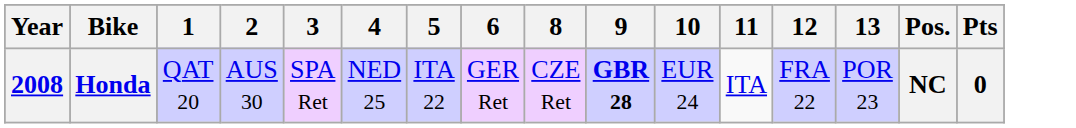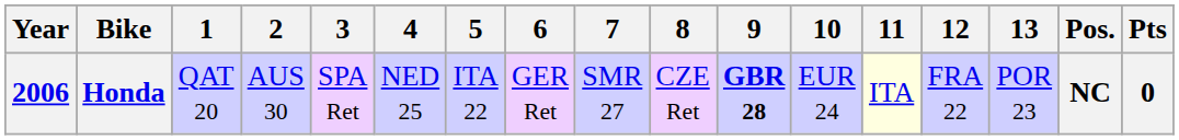 <table class="wikitable" style="text-align:center; font-size:90%">
 <tr>
 <th>Year</th>
 <th>Bike</th>
 <th>1</th>
 <th>2</th>
 <th>3</th>
 <th>4</th>
 <th>5</th>
 <th>6</th>
+<th>7</th>
 <th>8</th>
 <th>9</th>
 <th>10</th>
 <th>11</th>
 <th>12</th>
 <th>13</th>
 <th>Pos.</th>
 <th>Pts</th>
 </tr>
 <tr>
-<th><a href='#'>2008</a></th>
+<th><a href='#'>2006</a></th>
 <th><a href='#'>Honda</a></th>
 <td style="background:#CFCFFF;"><a href='#'>QAT</a><br><small>20</small></td>
 <td style="background:#CFCFFF;"><a href='#'>AUS</a><br><small>30</small></td>
 <td style="background:#EFCFFF;"><a href='#'>SPA</a><br><small>Ret</small></td>
 <td style="background:#CFCFFF;"><a href='#'>NED</a><br><small>25</small></td>
 <td style="background:#CFCFFF;"><a href='#'>ITA</a><br><small>22</small></td>
 <td style="background:#EFCFFF;"><a href='#'>GER</a><br><small>Ret</small></td>
+<td style="background:#CFCFFF;"><a href='#'>SMR</a><br><small>27</small></td>
 <td style="background:#EFCFFF;"><a href='#'>CZE</a><br><small>Ret</small></td>
 <td style="background:#CFCFFF;"><strong><a href='#'>GBR</a><br><small>28</small></strong></td>
 <td style="background:#CFCFFF;"><a href='#'>EUR</a><br><small>24</small></td>
-<td><a href='#'>ITA</a></td>
+<td style="background: lightyellow;"><a href='#'>ITA</a></td>
 <td style="background:#CFCFFF;"><a href='#'>FRA</a><br><small>22</small></td>
 <td style="background:#CFCFFF;"><a href='#'>POR</a><br><small>23</small></td>
 <th>NC</th>
 <th>0</th>
 </tr>
 </table>
